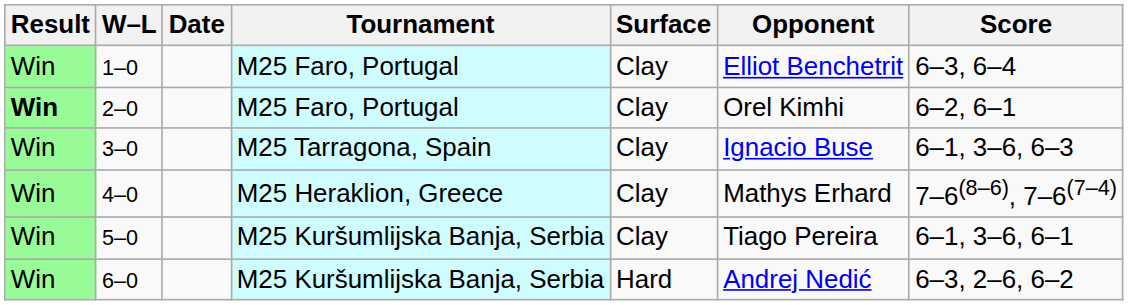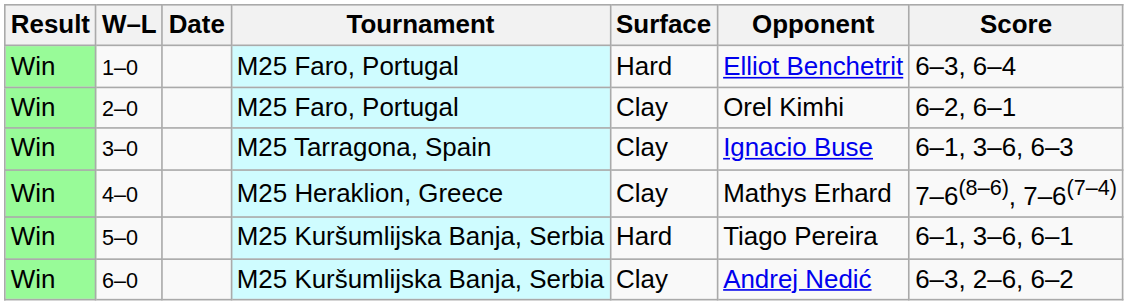 <table class="sortable wikitable nowrap">
 <tr>
 <th>Result</th>
 <th class="unsortable">W–L</th>
 <th>Date</th>
 <th>Tournament</th>
 <th>Surface</th>
 <th>Opponent</th>
 <th class="unsortable">Score</th>
 </tr>
 <tr>
 <td style="background:#98fb98;">Win</td>
 <td><small>1–0</small></td>
 <td></td>
 <td style="background:#cffcff;">M25 Faro, Portugal</td>
-<td>Clay</td>
+<td>Hard</td>
 <td> <a href='#'>Elliot Benchetrit</a></td>
 <td>6–3, 6–4</td>
 </tr>
 <tr>
-<td style="background:#98fb98;"><strong>Win</strong></td>
+<td style="background:#98fb98;">Win</td>
 <td><small>2–0</small></td>
 <td></td>
 <td style="background:#cffcff;">M25 Faro, Portugal</td>
 <td>Clay</td>
 <td> Orel Kimhi</td>
 <td>6–2, 6–1</td>
 </tr>
 <tr>
 <td style="background:#98fb98;">Win</td>
 <td><small>3–0</small></td>
 <td></td>
 <td style="background:#cffcff;">M25 Tarragona, Spain</td>
 <td>Clay</td>
 <td> <a href='#'>Ignacio Buse</a></td>
 <td>6–1, 3–6, 6–3</td>
 </tr>
 <tr>
 <td style="background:#98fb98;">Win</td>
 <td><small>4–0</small></td>
 <td></td>
 <td style="background:#cffcff;">M25 Heraklion, Greece</td>
 <td>Clay</td>
 <td> Mathys Erhard</td>
 <td>7–6<sup>(8–6)</sup>, 7–6<sup>(7–4)</sup></td>
 </tr>
 <tr>
 <td style="background:#98fb98;">Win</td>
 <td><small>5–0</small></td>
 <td></td>
 <td style="background:#cffcff;">M25 Kuršumlijska Banja, Serbia</td>
-<td>Clay</td>
+<td>Hard</td>
 <td> Tiago Pereira</td>
 <td>6–1, 3–6, 6–1</td>
 </tr>
 <tr>
 <td style="background:#98fb98;">Win</td>
 <td><small>6–0</small></td>
 <td></td>
 <td style="background:#cffcff;">M25 Kuršumlijska Banja, Serbia</td>
-<td>Hard</td>
+<td>Clay</td>
 <td> <a href='#'>Andrej Nedić</a></td>
 <td>6–3, 2–6, 6–2</td>
 </tr>
 </table>
